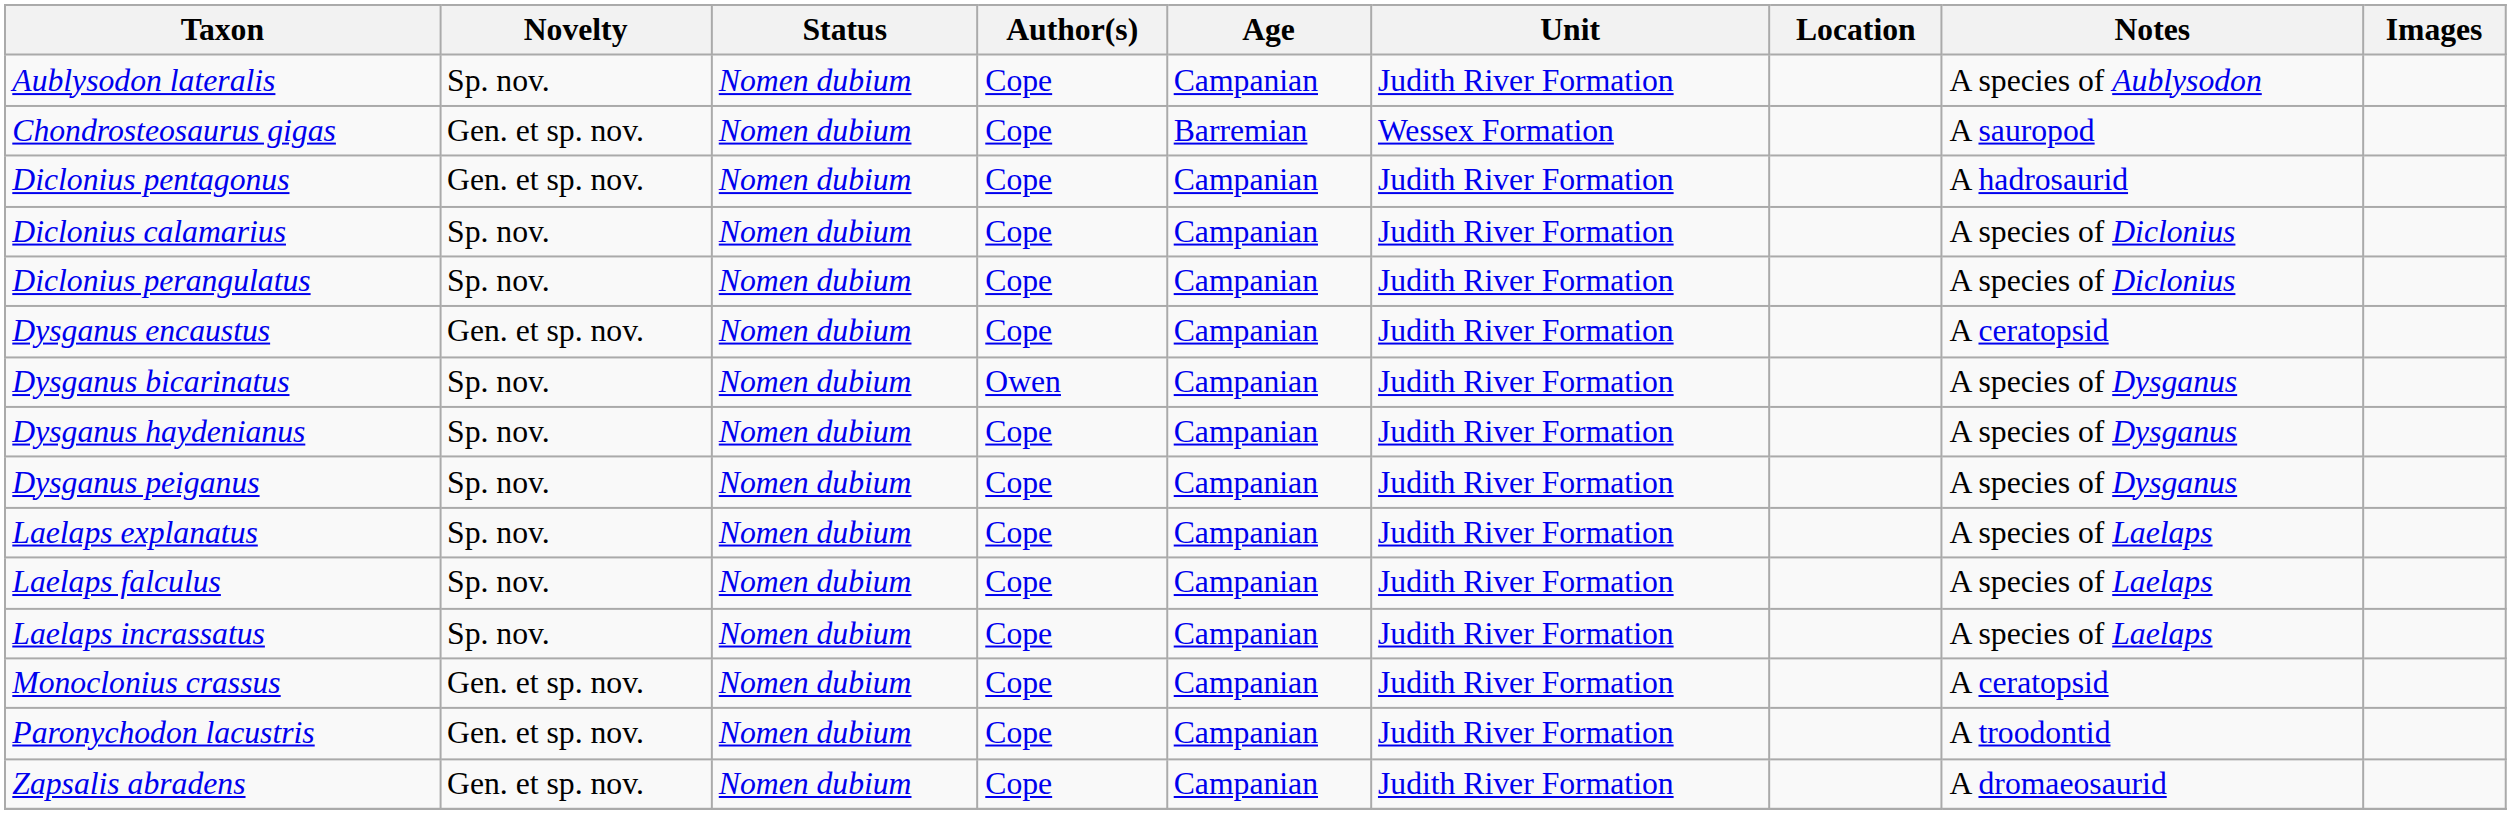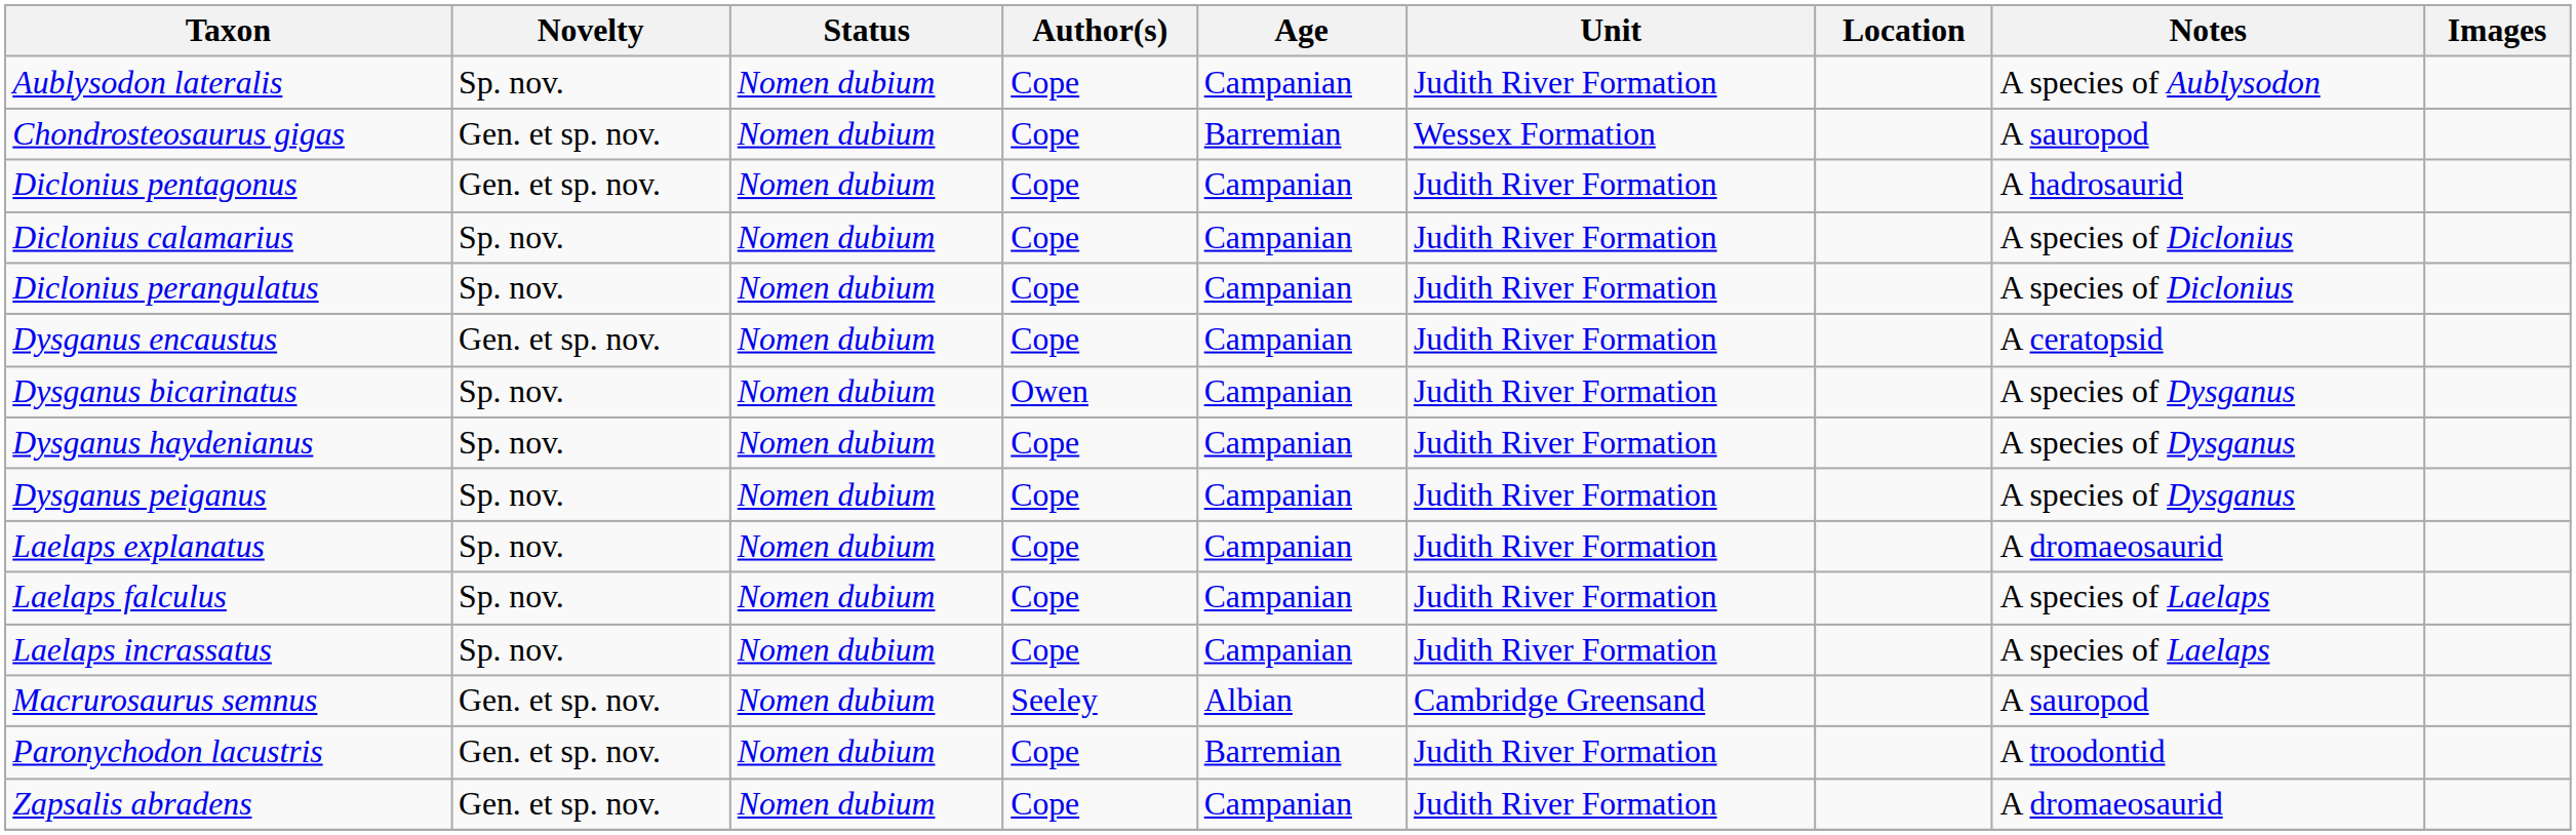 <table class="wikitable sortable" align="center" width="100%">
 <tr>
 <th>Taxon</th>
 <th>Novelty</th>
 <th>Status</th>
 <th>Author(s)</th>
 <th>Age</th>
 <th>Unit</th>
 <th>Location</th>
 <th>Notes</th>
 <th>Images</th>
 </tr>
 <tr>
 <td><em><a href='#'>Aublysodon lateralis</a></em></td>
 <td>Sp. nov.</td>
 <td><em><a href='#'>Nomen dubium</a></em></td>
 <td><a href='#'>Cope</a></td>
 <td><a href='#'>Campanian</a></td>
 <td><a href='#'>Judith River Formation</a></td>
 <td></td>
 <td>A species of <em><a href='#'>Aublysodon</a></em></td>
 <td></td>
 </tr>
 <tr>
 <td><em><a href='#'>Chondrosteosaurus gigas</a></em></td>
 <td>Gen. et sp. nov.</td>
 <td><em><a href='#'>Nomen dubium</a></em></td>
 <td><a href='#'>Cope</a></td>
 <td><a href='#'>Barremian</a></td>
 <td><a href='#'>Wessex Formation</a></td>
 <td></td>
 <td>A <a href='#'>sauropod</a></td>
 <td></td>
 </tr>
 <tr>
 <td><em><a href='#'>Diclonius pentagonus</a></em></td>
 <td>Gen. et sp. nov.</td>
 <td><em><a href='#'>Nomen dubium</a></em></td>
 <td><a href='#'>Cope</a></td>
 <td><a href='#'>Campanian</a></td>
 <td><a href='#'>Judith River Formation</a></td>
 <td></td>
 <td>A <a href='#'>hadrosaurid</a></td>
 <td></td>
 </tr>
 <tr>
 <td><em><a href='#'>Diclonius calamarius</a></em></td>
 <td>Sp. nov.</td>
 <td><em><a href='#'>Nomen dubium</a></em></td>
 <td><a href='#'>Cope</a></td>
 <td><a href='#'>Campanian</a></td>
 <td><a href='#'>Judith River Formation</a></td>
 <td></td>
 <td>A species of <em><a href='#'>Diclonius</a></em></td>
 <td></td>
 </tr>
 <tr>
 <td><em><a href='#'>Diclonius perangulatus</a></em></td>
 <td>Sp. nov.</td>
 <td><em><a href='#'>Nomen dubium</a></em></td>
 <td><a href='#'>Cope</a></td>
 <td><a href='#'>Campanian</a></td>
 <td><a href='#'>Judith River Formation</a></td>
 <td></td>
 <td>A species of <em><a href='#'>Diclonius</a></em></td>
 <td></td>
 </tr>
 <tr>
 <td><em><a href='#'>Dysganus encaustus</a></em></td>
 <td>Gen. et sp. nov.</td>
 <td><em><a href='#'>Nomen dubium</a></em></td>
 <td><a href='#'>Cope</a></td>
 <td><a href='#'>Campanian</a></td>
 <td><a href='#'>Judith River Formation</a></td>
 <td></td>
 <td>A <a href='#'>ceratopsid</a></td>
 <td></td>
 </tr>
 <tr>
 <td><em><a href='#'>Dysganus bicarinatus</a></em></td>
 <td>Sp. nov.</td>
 <td><em><a href='#'>Nomen dubium</a></em></td>
 <td><a href='#'>Owen</a></td>
 <td><a href='#'>Campanian</a></td>
 <td><a href='#'>Judith River Formation</a></td>
 <td></td>
 <td>A species of <em><a href='#'>Dysganus</a></em></td>
 <td></td>
 </tr>
 <tr>
 <td><em><a href='#'>Dysganus haydenianus</a></em></td>
 <td>Sp. nov.</td>
 <td><em><a href='#'>Nomen dubium</a></em></td>
 <td><a href='#'>Cope</a></td>
 <td><a href='#'>Campanian</a></td>
 <td><a href='#'>Judith River Formation</a></td>
 <td></td>
 <td>A species of <em><a href='#'>Dysganus</a></em></td>
 <td></td>
 </tr>
 <tr>
 <td><em><a href='#'>Dysganus peiganus</a></em></td>
 <td>Sp. nov.</td>
 <td><em><a href='#'>Nomen dubium</a></em></td>
 <td><a href='#'>Cope</a></td>
 <td><a href='#'>Campanian</a></td>
 <td><a href='#'>Judith River Formation</a></td>
 <td></td>
 <td>A species of <em><a href='#'>Dysganus</a></em></td>
 <td></td>
 </tr>
 <tr>
 <td><em><a href='#'>Laelaps explanatus</a></em></td>
 <td>Sp. nov.</td>
 <td><em><a href='#'>Nomen dubium</a></em></td>
 <td><a href='#'>Cope</a></td>
 <td><a href='#'>Campanian</a></td>
 <td><a href='#'>Judith River Formation</a></td>
 <td></td>
-<td>A species of <em><a href='#'>Laelaps</a></em></td>
+<td>A <a href='#'>dromaeosaurid</a></td>
 <td></td>
 </tr>
 <tr>
 <td><em><a href='#'>Laelaps falculus</a></em></td>
 <td>Sp. nov.</td>
 <td><em><a href='#'>Nomen dubium</a></em></td>
 <td><a href='#'>Cope</a></td>
 <td><a href='#'>Campanian</a></td>
 <td><a href='#'>Judith River Formation</a></td>
 <td></td>
 <td>A species of <em><a href='#'>Laelaps</a></em></td>
 <td></td>
 </tr>
 <tr>
 <td><em><a href='#'>Laelaps incrassatus</a></em></td>
 <td>Sp. nov.</td>
 <td><em><a href='#'>Nomen dubium</a></em></td>
 <td><a href='#'>Cope</a></td>
 <td><a href='#'>Campanian</a></td>
 <td><a href='#'>Judith River Formation</a></td>
 <td></td>
 <td>A species of <em><a href='#'>Laelaps</a></em></td>
 <td></td>
 </tr>
 <tr>
-<td><em><a href='#'>Monoclonius crassus</a></em></td>
+<td><em><a href='#'>Macrurosaurus semnus</a></em></td>
 <td>Gen. et sp. nov.</td>
 <td><em><a href='#'>Nomen dubium</a></em></td>
-<td><a href='#'>Cope</a></td>
-<td><a href='#'>Campanian</a></td>
-<td><a href='#'>Judith River Formation</a></td>
+<td><a href='#'>Seeley</a></td>
+<td><a href='#'>Albian</a></td>
+<td><a href='#'>Cambridge Greensand</a></td>
 <td></td>
-<td>A <a href='#'>ceratopsid</a></td>
+<td>A <a href='#'>sauropod</a></td>
 <td></td>
 </tr>
 <tr>
 <td><em><a href='#'>Paronychodon lacustris</a></em></td>
 <td>Gen. et sp. nov.</td>
 <td><em><a href='#'>Nomen dubium</a></em></td>
 <td><a href='#'>Cope</a></td>
-<td><a href='#'>Campanian</a></td>
+<td><a href='#'>Barremian</a></td>
 <td><a href='#'>Judith River Formation</a></td>
 <td></td>
 <td>A <a href='#'>troodontid</a></td>
 <td></td>
 </tr>
 <tr>
 <td><em><a href='#'>Zapsalis abradens</a></em></td>
 <td>Gen. et sp. nov.</td>
 <td><em><a href='#'>Nomen dubium</a></em></td>
 <td><a href='#'>Cope</a></td>
 <td><a href='#'>Campanian</a></td>
 <td><a href='#'>Judith River Formation</a></td>
 <td></td>
 <td>A <a href='#'>dromaeosaurid</a></td>
 <td></td>
 </tr>
 <tr>
 </tr>
 </table>
